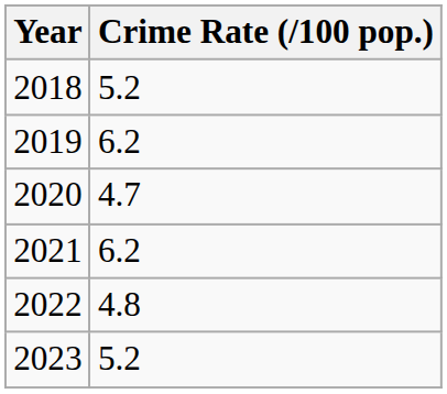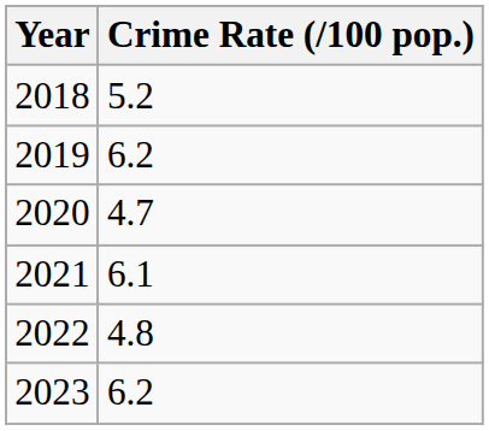 <table class="wikitable">
 <tr>
 <th>Year</th>
 <th>Crime Rate (/100 pop.)</th>
 </tr>
 <tr>
 <td>2018</td>
 <td>5.2</td>
 </tr>
 <tr>
 <td>2019</td>
 <td>6.2</td>
 </tr>
 <tr>
 <td>2020</td>
 <td>4.7</td>
 </tr>
 <tr>
 <td>2021</td>
-<td>6.2</td>
+<td>6.1</td>
 </tr>
 <tr>
 <td>2022</td>
 <td>4.8</td>
 </tr>
 <tr>
 <td>2023</td>
-<td>5.2</td>
+<td>6.2</td>
 </tr>
 </table>
